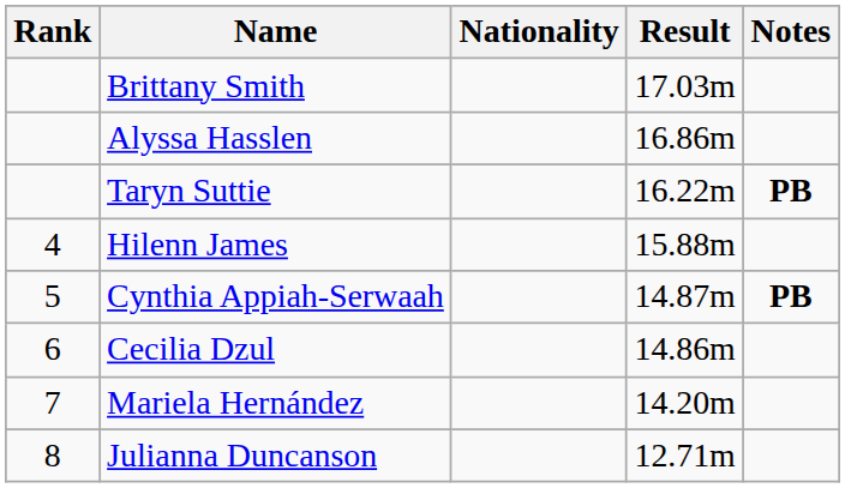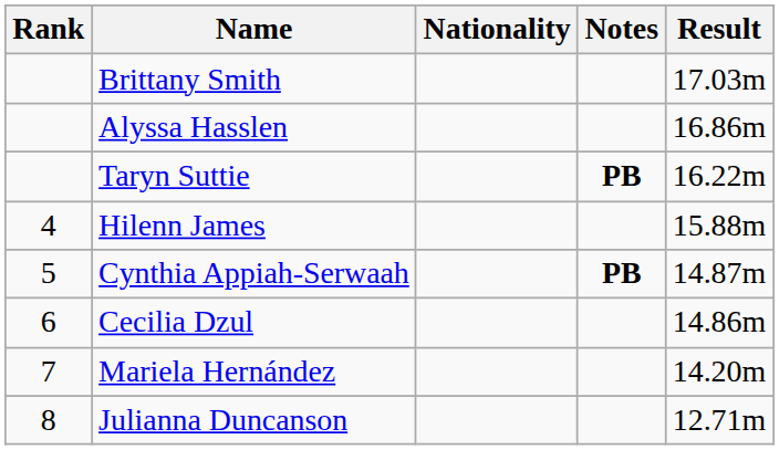 <table class="wikitable sortable" style="text-align:center">
 <tr>
 <th>Rank</th>
 <th>Name</th>
 <th>Nationality</th>
+<th>Notes</th>
 <th>Result</th>
-<th>Notes</th>
 </tr>
 <tr>
 <td></td>
 <td align=left><a href='#'>Brittany Smith</a></td>
 <td align=left></td>
+<td></td>
 <td>17.03m</td>
-<td></td>
 </tr>
 <tr>
 <td></td>
 <td align=left><a href='#'>Alyssa Hasslen</a></td>
 <td align=left></td>
+<td></td>
 <td>16.86m</td>
-<td></td>
 </tr>
 <tr>
 <td></td>
 <td align=left><a href='#'>Taryn Suttie</a></td>
 <td align=left></td>
+<td><strong>PB</strong></td>
 <td>16.22m</td>
-<td><strong>PB</strong></td>
 </tr>
 <tr>
 <td>4</td>
 <td align=left><a href='#'>Hilenn James</a></td>
 <td align=left></td>
+<td></td>
 <td>15.88m</td>
-<td></td>
 </tr>
 <tr>
 <td>5</td>
 <td align=left><a href='#'>Cynthia Appiah-Serwaah</a></td>
 <td align=left></td>
+<td><strong>PB</strong></td>
 <td>14.87m</td>
-<td><strong>PB</strong></td>
 </tr>
 <tr>
 <td>6</td>
 <td align=left><a href='#'>Cecilia Dzul</a></td>
 <td align=left></td>
+<td></td>
 <td>14.86m</td>
-<td></td>
 </tr>
 <tr>
 <td>7</td>
 <td align=left><a href='#'>Mariela Hernández</a></td>
 <td align=left></td>
+<td></td>
 <td>14.20m</td>
-<td></td>
 </tr>
 <tr>
 <td>8</td>
 <td align=left><a href='#'>Julianna Duncanson</a></td>
 <td align=left></td>
+<td></td>
 <td>12.71m</td>
-<td></td>
 </tr>
 </table>
